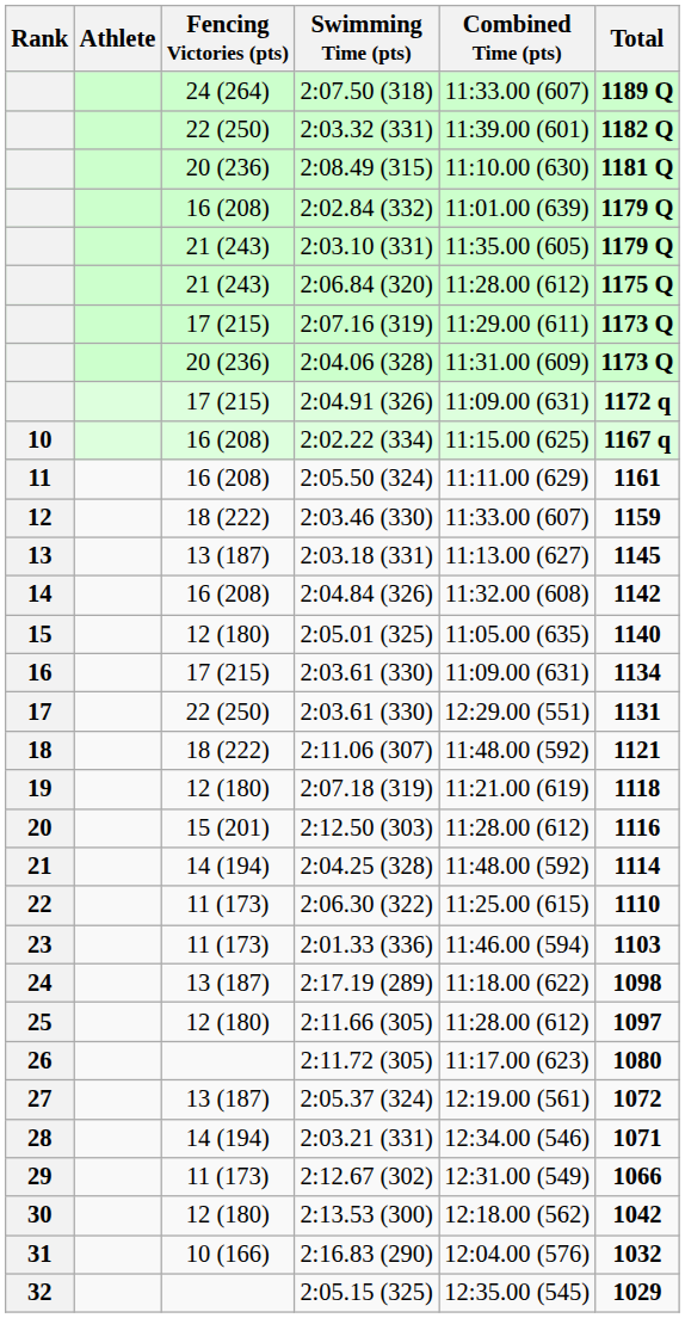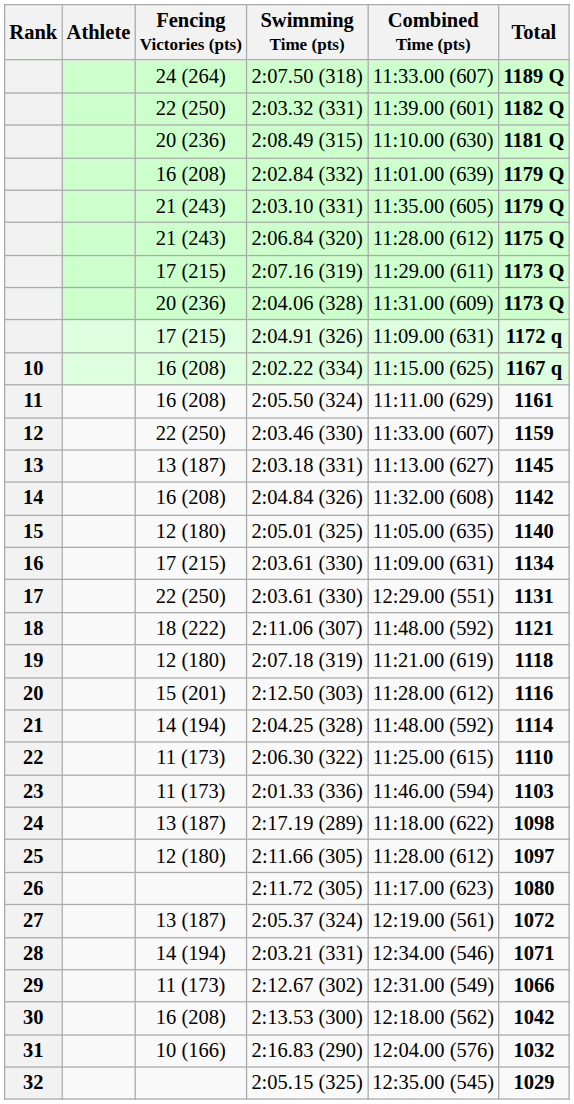 <table class="wikitable sortable" style="text-align:center;">
 <tr>
 <th>Rank</th>
 <th>Athlete</th>
 <th>Fencing <br><small>Victories (pts)</small></th>
 <th>Swimming <br><small>Time (pts)</small></th>
 <th>Combined <br><small>Time (pts)</small></th>
 <th>Total</th>
 </tr>
 <tr bgcolor=ccffcc>
 <th></th>
 <td align=left></td>
 <td>24 (264)</td>
 <td>2:07.50 (318)</td>
 <td>11:33.00 (607)</td>
 <td><strong>1189 Q</strong></td>
 </tr>
 <tr bgcolor=ccffcc>
 <th></th>
 <td align=left></td>
 <td>22 (250)</td>
 <td>2:03.32 (331)</td>
 <td>11:39.00 (601)</td>
 <td><strong>1182 Q</strong></td>
 </tr>
 <tr bgcolor=ccffcc>
 <th></th>
 <td align=left></td>
 <td>20 (236)</td>
 <td>2:08.49 (315)</td>
 <td>11:10.00 (630)</td>
 <td><strong>1181 Q</strong></td>
 </tr>
 <tr bgcolor=ccffcc>
 <th></th>
 <td align=left></td>
 <td>16 (208)</td>
 <td>2:02.84 (332)</td>
 <td>11:01.00 (639)</td>
 <td><strong>1179 Q</strong></td>
 </tr>
 <tr bgcolor=ccffcc>
 <th></th>
 <td align=left></td>
 <td>21 (243)</td>
 <td>2:03.10 (331)</td>
 <td>11:35.00 (605)</td>
 <td><strong>1179 Q</strong></td>
 </tr>
 <tr bgcolor=ccffcc>
 <th></th>
 <td align=left></td>
 <td>21 (243)</td>
 <td>2:06.84 (320)</td>
 <td>11:28.00 (612)</td>
 <td><strong>1175 Q</strong></td>
 </tr>
 <tr bgcolor=ccffcc>
 <th></th>
 <td align=left></td>
 <td>17 (215)</td>
 <td>2:07.16 (319)</td>
 <td>11:29.00 (611)</td>
 <td><strong>1173 Q</strong></td>
 </tr>
 <tr bgcolor=ccffcc>
 <th></th>
 <td align=left></td>
 <td>20 (236)</td>
 <td>2:04.06 (328)</td>
 <td>11:31.00 (609)</td>
 <td><strong>1173 Q</strong></td>
 </tr>
 <tr bgcolor=ddffdd>
 <th></th>
 <td align=left></td>
 <td>17 (215)</td>
 <td>2:04.91 (326)</td>
 <td>11:09.00 (631)</td>
 <td><strong>1172 q</strong></td>
 </tr>
 <tr bgcolor=ddffdd>
 <th>10</th>
 <td align=left></td>
 <td>16 (208)</td>
 <td>2:02.22 (334)</td>
 <td>11:15.00 (625)</td>
 <td><strong>1167 q</strong></td>
 </tr>
 <tr>
 <th>11</th>
 <td align=left></td>
 <td>16 (208)</td>
 <td>2:05.50 (324)</td>
 <td>11:11.00 (629)</td>
 <td><strong>1161</strong></td>
 </tr>
 <tr>
 <th>12</th>
 <td align=left></td>
-<td>18 (222)</td>
+<td>22 (250)</td>
 <td>2:03.46 (330)</td>
 <td>11:33.00 (607)</td>
 <td><strong>1159</strong></td>
 </tr>
 <tr>
 <th>13</th>
 <td align=left></td>
 <td>13 (187)</td>
 <td>2:03.18 (331)</td>
 <td>11:13.00 (627)</td>
 <td><strong>1145</strong></td>
 </tr>
 <tr>
 <th>14</th>
 <td align=left></td>
 <td>16 (208)</td>
 <td>2:04.84 (326)</td>
 <td>11:32.00 (608)</td>
 <td><strong>1142</strong></td>
 </tr>
 <tr>
 <th>15</th>
 <td align=left></td>
 <td>12 (180)</td>
 <td>2:05.01 (325)</td>
 <td>11:05.00 (635)</td>
 <td><strong>1140</strong></td>
 </tr>
 <tr>
 <th>16</th>
 <td align=left></td>
 <td>17 (215)</td>
 <td>2:03.61 (330)</td>
 <td>11:09.00 (631)</td>
 <td><strong>1134</strong></td>
 </tr>
 <tr>
 <th>17</th>
 <td align=left></td>
 <td>22 (250)</td>
 <td>2:03.61 (330)</td>
 <td>12:29.00 (551)</td>
 <td><strong>1131</strong></td>
 </tr>
 <tr>
 <th>18</th>
 <td align=left></td>
 <td>18 (222)</td>
 <td>2:11.06 (307)</td>
 <td>11:48.00 (592)</td>
 <td><strong>1121</strong></td>
 </tr>
 <tr>
 <th>19</th>
 <td align=left></td>
 <td>12 (180)</td>
 <td>2:07.18 (319)</td>
 <td>11:21.00 (619)</td>
 <td><strong>1118</strong></td>
 </tr>
 <tr>
 <th>20</th>
 <td align=left></td>
 <td>15 (201)</td>
 <td>2:12.50 (303)</td>
 <td>11:28.00 (612)</td>
 <td><strong>1116</strong></td>
 </tr>
 <tr>
 <th>21</th>
 <td align=left></td>
 <td>14 (194)</td>
 <td>2:04.25 (328)</td>
 <td>11:48.00 (592)</td>
 <td><strong>1114</strong></td>
 </tr>
 <tr>
 <th>22</th>
 <td align=left></td>
 <td>11 (173)</td>
 <td>2:06.30 (322)</td>
 <td>11:25.00 (615)</td>
 <td><strong>1110</strong></td>
 </tr>
 <tr>
 <th>23</th>
 <td align=left></td>
 <td>11 (173)</td>
 <td>2:01.33 (336)</td>
 <td>11:46.00 (594)</td>
 <td><strong>1103</strong></td>
 </tr>
 <tr>
 <th>24</th>
 <td align=left></td>
 <td>13 (187)</td>
 <td>2:17.19 (289)</td>
 <td>11:18.00 (622)</td>
 <td><strong>1098</strong></td>
 </tr>
 <tr>
 <th>25</th>
 <td align=left></td>
 <td>12 (180)</td>
 <td>2:11.66 (305)</td>
 <td>11:28.00 (612)</td>
 <td><strong>1097</strong></td>
 </tr>
 <tr>
 <th>26</th>
 <td align=left></td>
 <td></td>
 <td>2:11.72 (305)</td>
 <td>11:17.00 (623)</td>
 <td><strong>1080</strong></td>
 </tr>
 <tr>
 <th>27</th>
 <td align=left></td>
 <td>13 (187)</td>
 <td>2:05.37 (324)</td>
 <td>12:19.00 (561)</td>
 <td><strong>1072</strong></td>
 </tr>
 <tr>
 <th>28</th>
 <td align=left></td>
 <td>14 (194)</td>
 <td>2:03.21 (331)</td>
 <td>12:34.00 (546)</td>
 <td><strong>1071</strong></td>
 </tr>
 <tr>
 <th>29</th>
 <td align=left></td>
 <td>11 (173)</td>
 <td>2:12.67 (302)</td>
 <td>12:31.00 (549)</td>
 <td><strong>1066</strong></td>
 </tr>
 <tr>
 <th>30</th>
 <td align=left></td>
-<td>12 (180)</td>
+<td>16 (208)</td>
 <td>2:13.53 (300)</td>
 <td>12:18.00 (562)</td>
 <td><strong>1042</strong></td>
 </tr>
 <tr>
 <th>31</th>
 <td align=left></td>
 <td>10 (166)</td>
 <td>2:16.83 (290)</td>
 <td>12:04.00 (576)</td>
 <td><strong>1032</strong></td>
 </tr>
 <tr>
 <th>32</th>
 <td align=left></td>
 <td></td>
 <td>2:05.15 (325)</td>
 <td>12:35.00 (545)</td>
 <td><strong>1029</strong></td>
 </tr>
 </table>
